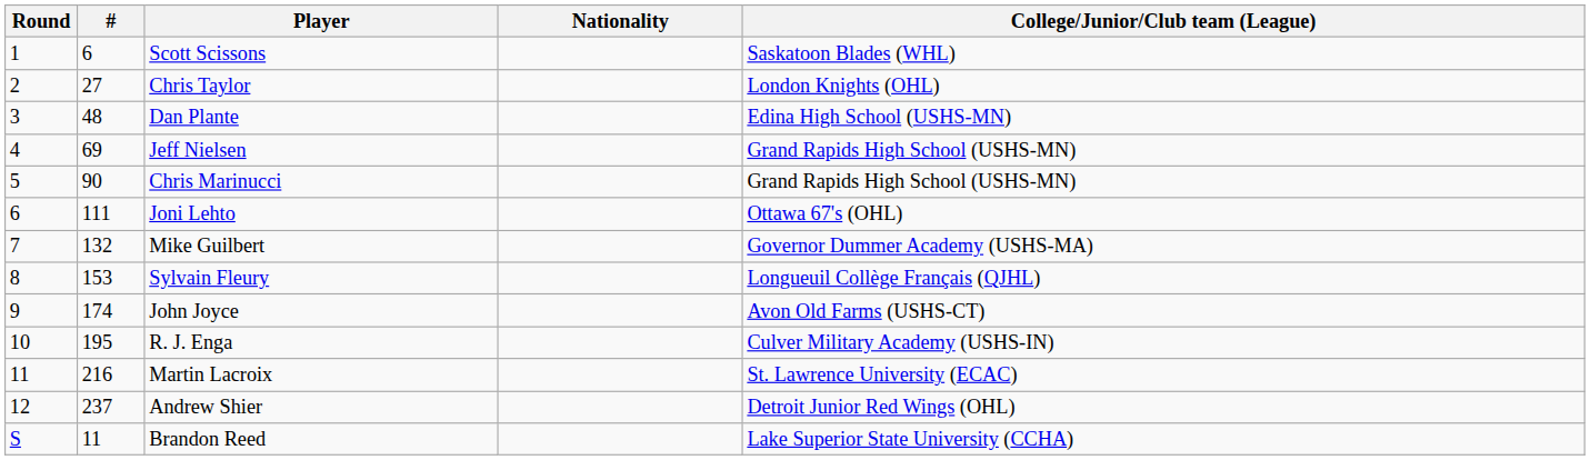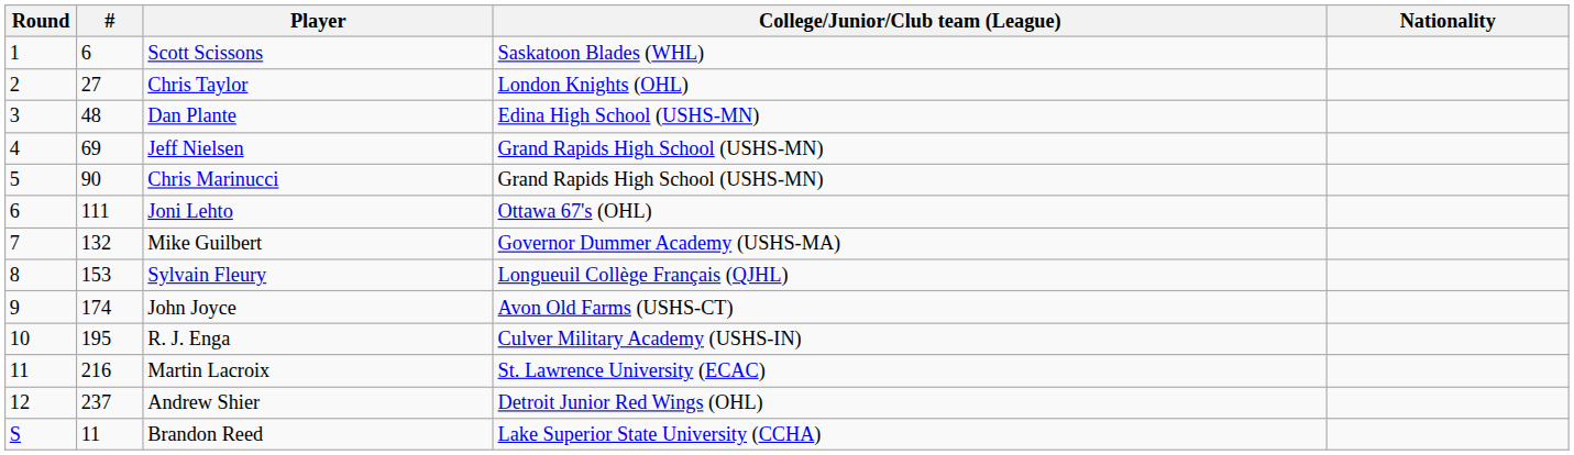 <table class="wikitable">
 <tr align="center">
 <th bgcolor="#DDDDFF" width="4.0%">Round</th>
 <th bgcolor="#DDDDFF" width="4.0%">#</th>
 <th bgcolor="#DDDDFF" width="21.0%">Player</th>
+<th bgcolor="#DDDDFF" width="50.0%">College/Junior/Club team (League)</th>
 <th bgcolor="#DDDDFF" width="14.5%">Nationality</th>
-<th bgcolor="#DDDDFF" width="50.0%">College/Junior/Club team (League)</th>
 </tr>
 <tr>
 <td>1</td>
 <td>6</td>
 <td><a href='#'>Scott Scissons</a></td>
+<td><a href='#'>Saskatoon Blades</a> (<a href='#'>WHL</a>)</td>
 <td></td>
-<td><a href='#'>Saskatoon Blades</a> (<a href='#'>WHL</a>)</td>
 </tr>
 <tr>
 <td>2</td>
 <td>27</td>
 <td><a href='#'>Chris Taylor</a></td>
+<td><a href='#'>London Knights</a> (<a href='#'>OHL</a>)</td>
 <td></td>
-<td><a href='#'>London Knights</a> (<a href='#'>OHL</a>)</td>
 </tr>
 <tr>
 <td>3</td>
 <td>48</td>
 <td><a href='#'>Dan Plante</a></td>
+<td><a href='#'>Edina High School</a> (<a href='#'>USHS-MN</a>)</td>
 <td></td>
-<td><a href='#'>Edina High School</a> (<a href='#'>USHS-MN</a>)</td>
 </tr>
 <tr>
 <td>4</td>
 <td>69</td>
 <td><a href='#'>Jeff Nielsen</a></td>
+<td><a href='#'>Grand Rapids High School</a> (USHS-MN)</td>
 <td></td>
-<td><a href='#'>Grand Rapids High School</a> (USHS-MN)</td>
 </tr>
 <tr>
 <td>5</td>
 <td>90</td>
 <td><a href='#'>Chris Marinucci</a></td>
+<td>Grand Rapids High School (USHS-MN)</td>
 <td></td>
-<td>Grand Rapids High School (USHS-MN)</td>
 </tr>
 <tr>
 <td>6</td>
 <td>111</td>
 <td><a href='#'>Joni Lehto</a></td>
+<td><a href='#'>Ottawa 67's</a> (OHL)</td>
 <td></td>
-<td><a href='#'>Ottawa 67's</a> (OHL)</td>
 </tr>
 <tr>
 <td>7</td>
 <td>132</td>
 <td>Mike Guilbert</td>
+<td><a href='#'>Governor Dummer Academy</a> (USHS-MA)</td>
 <td></td>
-<td><a href='#'>Governor Dummer Academy</a> (USHS-MA)</td>
 </tr>
 <tr>
 <td>8</td>
 <td>153</td>
 <td><a href='#'>Sylvain Fleury</a></td>
+<td><a href='#'>Longueuil Collège Français</a> (<a href='#'>QJHL</a>)</td>
 <td></td>
-<td><a href='#'>Longueuil Collège Français</a> (<a href='#'>QJHL</a>)</td>
 </tr>
 <tr>
 <td>9</td>
 <td>174</td>
 <td>John Joyce</td>
+<td><a href='#'>Avon Old Farms</a> (USHS-CT)</td>
 <td></td>
-<td><a href='#'>Avon Old Farms</a> (USHS-CT)</td>
 </tr>
 <tr>
 <td>10</td>
 <td>195</td>
 <td>R. J. Enga</td>
+<td><a href='#'>Culver Military Academy</a> (USHS-IN)</td>
 <td></td>
-<td><a href='#'>Culver Military Academy</a> (USHS-IN)</td>
 </tr>
 <tr>
 <td>11</td>
 <td>216</td>
 <td>Martin Lacroix</td>
+<td><a href='#'>St. Lawrence University</a> (<a href='#'>ECAC</a>)</td>
 <td></td>
-<td><a href='#'>St. Lawrence University</a> (<a href='#'>ECAC</a>)</td>
 </tr>
 <tr>
 <td>12</td>
 <td>237</td>
 <td>Andrew Shier</td>
+<td><a href='#'>Detroit Junior Red Wings</a> (OHL)</td>
 <td></td>
-<td><a href='#'>Detroit Junior Red Wings</a> (OHL)</td>
 </tr>
 <tr>
 <td><a href='#'>S</a></td>
 <td>11</td>
 <td>Brandon Reed</td>
+<td><a href='#'>Lake Superior State University</a> (<a href='#'>CCHA</a>)</td>
 <td></td>
-<td><a href='#'>Lake Superior State University</a> (<a href='#'>CCHA</a>)</td>
 </tr>
 </table>
